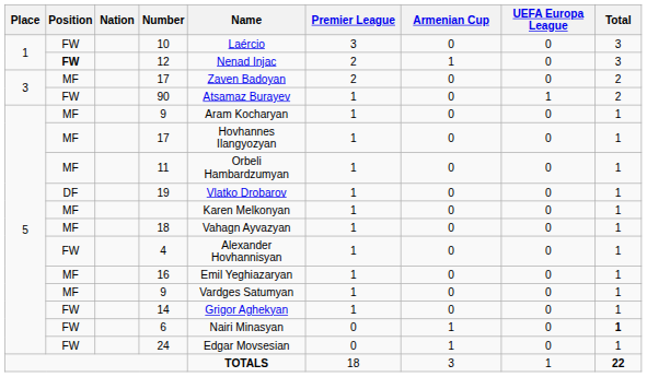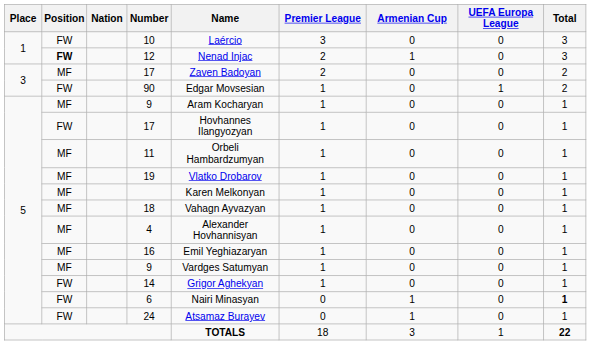 <table class="wikitable" style="font-size: 95%; text-align: center;">
 <tr>
 <th width=60>Place</th>
 <th width=60>Position</th>
 <th width=60>Nation</th>
 <th width=60>Number</th>
 <th width=200>Name</th>
 <th width=200><a href='#'>Premier League</a></th>
 <th width=200><a href='#'>Armenian Cup</a></th>
 <th width=200><a href='#'>UEFA Europa League</a></th>
 <th width=80><strong>Total</strong></th>
 </tr>
 <tr>
 <td rowspan="2">1</td>
 <td>FW</td>
 <td></td>
 <td>10</td>
 <td><a href='#'>Laércio</a></td>
 <td>3</td>
 <td>0</td>
 <td>0</td>
 <td>3</td>
 </tr>
 <tr>
 <td><strong>FW</strong></td>
 <td></td>
 <td>12</td>
 <td><a href='#'>Nenad Injac</a></td>
 <td>2</td>
 <td>1</td>
 <td>0</td>
 <td>3</td>
 </tr>
 <tr>
 <td rowspan="2">3</td>
 <td>MF</td>
 <td></td>
 <td>17</td>
 <td><a href='#'>Zaven Badoyan</a></td>
 <td>2</td>
 <td>0</td>
 <td>0</td>
 <td>2</td>
 </tr>
 <tr>
 <td>FW</td>
 <td></td>
 <td>90</td>
-<td><a href='#'>Atsamaz Burayev</a></td>
+<td>Edgar Movsesian</td>
 <td>1</td>
 <td>0</td>
 <td>1</td>
 <td>2</td>
 </tr>
 <tr>
 <td rowspan="12">5</td>
 <td>MF</td>
 <td></td>
 <td>9</td>
 <td>Aram Kocharyan</td>
 <td>1</td>
 <td>0</td>
 <td>0</td>
 <td>1</td>
 </tr>
 <tr>
-<td>MF</td>
+<td>FW</td>
 <td></td>
 <td>17</td>
 <td>Hovhannes Ilangyozyan</td>
 <td>1</td>
 <td>0</td>
 <td>0</td>
 <td>1</td>
 </tr>
 <tr>
 <td>MF</td>
 <td></td>
 <td>11</td>
 <td>Orbeli Hambardzumyan</td>
 <td>1</td>
 <td>0</td>
 <td>0</td>
 <td>1</td>
 </tr>
 <tr>
-<td>DF</td>
+<td>MF</td>
 <td></td>
 <td>19</td>
 <td><a href='#'>Vlatko Drobarov</a></td>
 <td>1</td>
 <td>0</td>
 <td>0</td>
 <td>1</td>
 </tr>
 <tr>
 <td>MF</td>
 <td></td>
 <td></td>
 <td>Karen Melkonyan</td>
 <td>1</td>
 <td>0</td>
 <td>0</td>
 <td>1</td>
 </tr>
 <tr>
 <td>MF</td>
 <td></td>
 <td>18</td>
 <td>Vahagn Ayvazyan</td>
 <td>1</td>
 <td>0</td>
 <td>0</td>
 <td>1</td>
 </tr>
 <tr>
-<td>FW</td>
+<td>MF</td>
 <td></td>
 <td>4</td>
 <td>Alexander Hovhannisyan</td>
 <td>1</td>
 <td>0</td>
 <td>0</td>
 <td>1</td>
 </tr>
 <tr>
 <td>MF</td>
 <td></td>
 <td>16</td>
 <td>Emil Yeghiazaryan</td>
 <td>1</td>
 <td>0</td>
 <td>0</td>
 <td>1</td>
 </tr>
 <tr>
 <td>MF</td>
 <td></td>
 <td>9</td>
 <td>Vardges Satumyan</td>
 <td>1</td>
 <td>0</td>
 <td>0</td>
 <td>1</td>
 </tr>
 <tr>
 <td>FW</td>
 <td></td>
 <td>14</td>
 <td><a href='#'>Grigor Aghekyan</a></td>
 <td>1</td>
 <td>0</td>
 <td>0</td>
 <td>1</td>
 </tr>
 <tr>
 <td>FW</td>
 <td></td>
 <td>6</td>
 <td>Nairi Minasyan</td>
 <td>0</td>
 <td>1</td>
 <td>0</td>
 <td><strong>1</strong></td>
 </tr>
 <tr>
 <td>FW</td>
 <td></td>
 <td>24</td>
-<td>Edgar Movsesian</td>
+<td><a href='#'>Atsamaz Burayev</a></td>
 <td>0</td>
 <td>1</td>
 <td>0</td>
 <td>1</td>
 </tr>
 <tr>
 <td colspan="4"></td>
 <td><strong>TOTALS</strong></td>
 <td>18</td>
 <td>3</td>
 <td>1</td>
 <td><strong>22</strong></td>
 </tr>
 </table>
